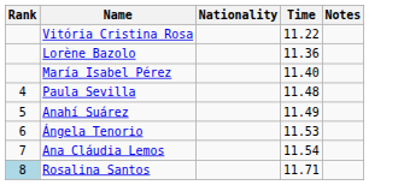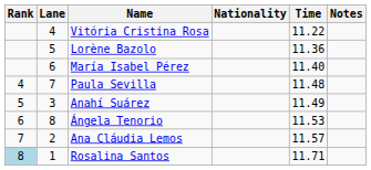 <table class="wikitable sortable" style="text-align:center">
 <tr>
 <th>Rank</th>
+<th>Lane</th>
 <th>Name</th>
 <th>Nationality</th>
 <th>Time</th>
 <th>Notes</th>
 </tr>
 <tr>
 <td></td>
+<td>4</td>
 <td align=left><a href='#'>Vitória Cristina Rosa</a></td>
 <td align=left></td>
 <td>11.22</td>
 <td></td>
 </tr>
 <tr>
 <td></td>
+<td>5</td>
 <td align=left><a href='#'>Lorène Bazolo</a></td>
 <td align=left></td>
 <td>11.36</td>
 <td></td>
 </tr>
 <tr>
 <td></td>
+<td>6</td>
 <td align=left><a href='#'>María Isabel Pérez</a></td>
 <td align=left></td>
 <td>11.40</td>
 <td></td>
 </tr>
 <tr>
 <td>4</td>
+<td>7</td>
 <td align=left><a href='#'>Paula Sevilla</a></td>
 <td align=left></td>
 <td>11.48</td>
 <td></td>
 </tr>
 <tr>
 <td>5</td>
+<td>3</td>
 <td align=left><a href='#'>Anahí Suárez</a></td>
 <td align=left></td>
 <td>11.49</td>
 <td></td>
 </tr>
 <tr>
 <td>6</td>
+<td>8</td>
 <td align=left><a href='#'>Ángela Tenorio</a></td>
 <td align=left></td>
 <td>11.53</td>
 <td></td>
 </tr>
 <tr>
 <td>7</td>
+<td>2</td>
 <td align=left><a href='#'>Ana Cláudia Lemos</a></td>
 <td align=left></td>
-<td>11.54</td>
+<td>11.57</td>
 <td></td>
 </tr>
 <tr>
 <td style="background: lightblue;">8</td>
+<td>1</td>
 <td align=left><a href='#'>Rosalina Santos</a></td>
 <td align=left></td>
 <td>11.71</td>
 <td></td>
 </tr>
 </table>
